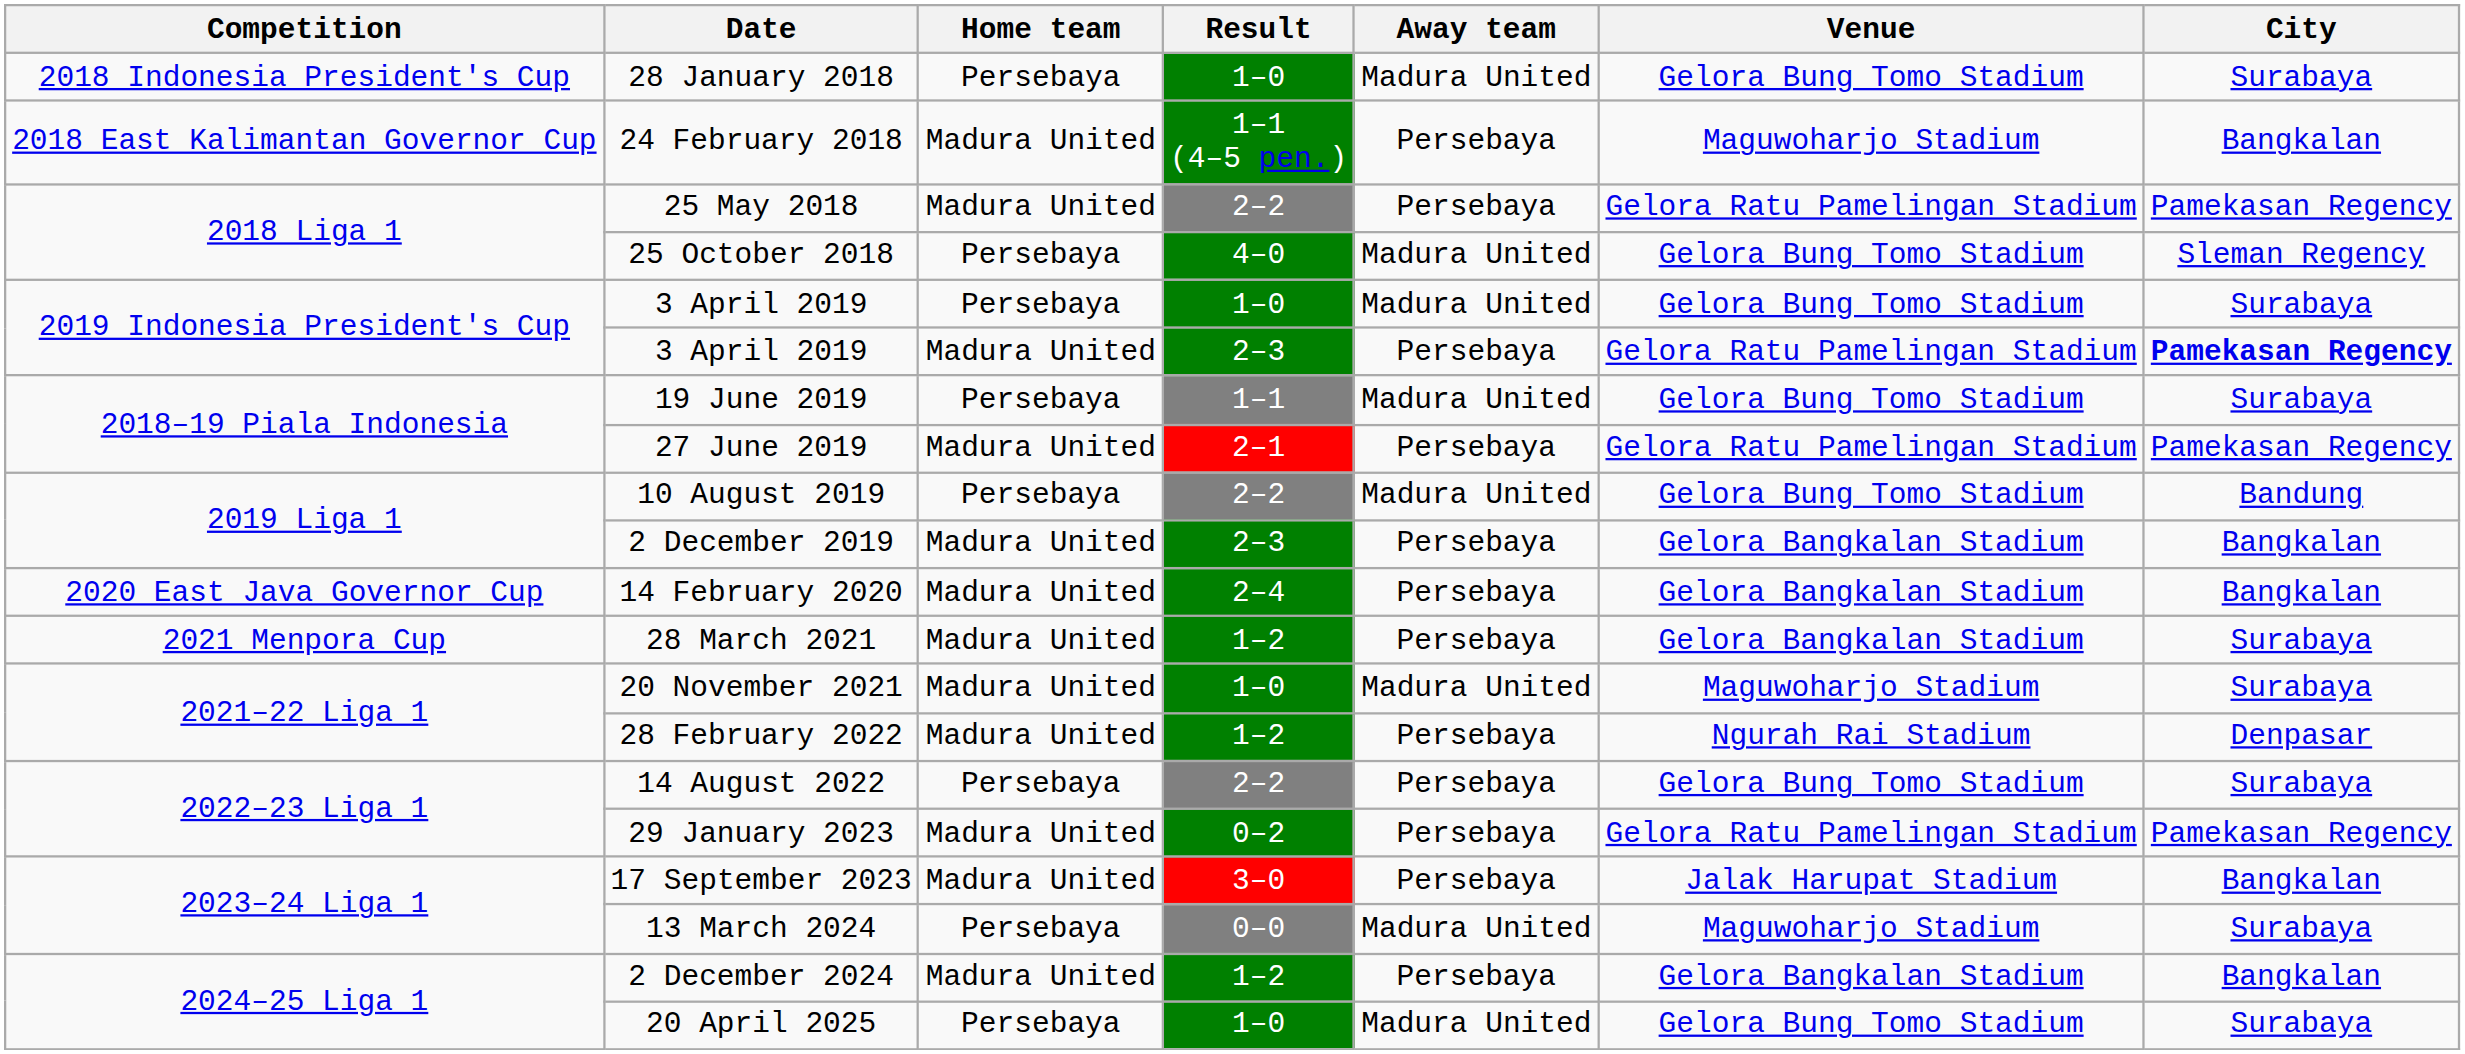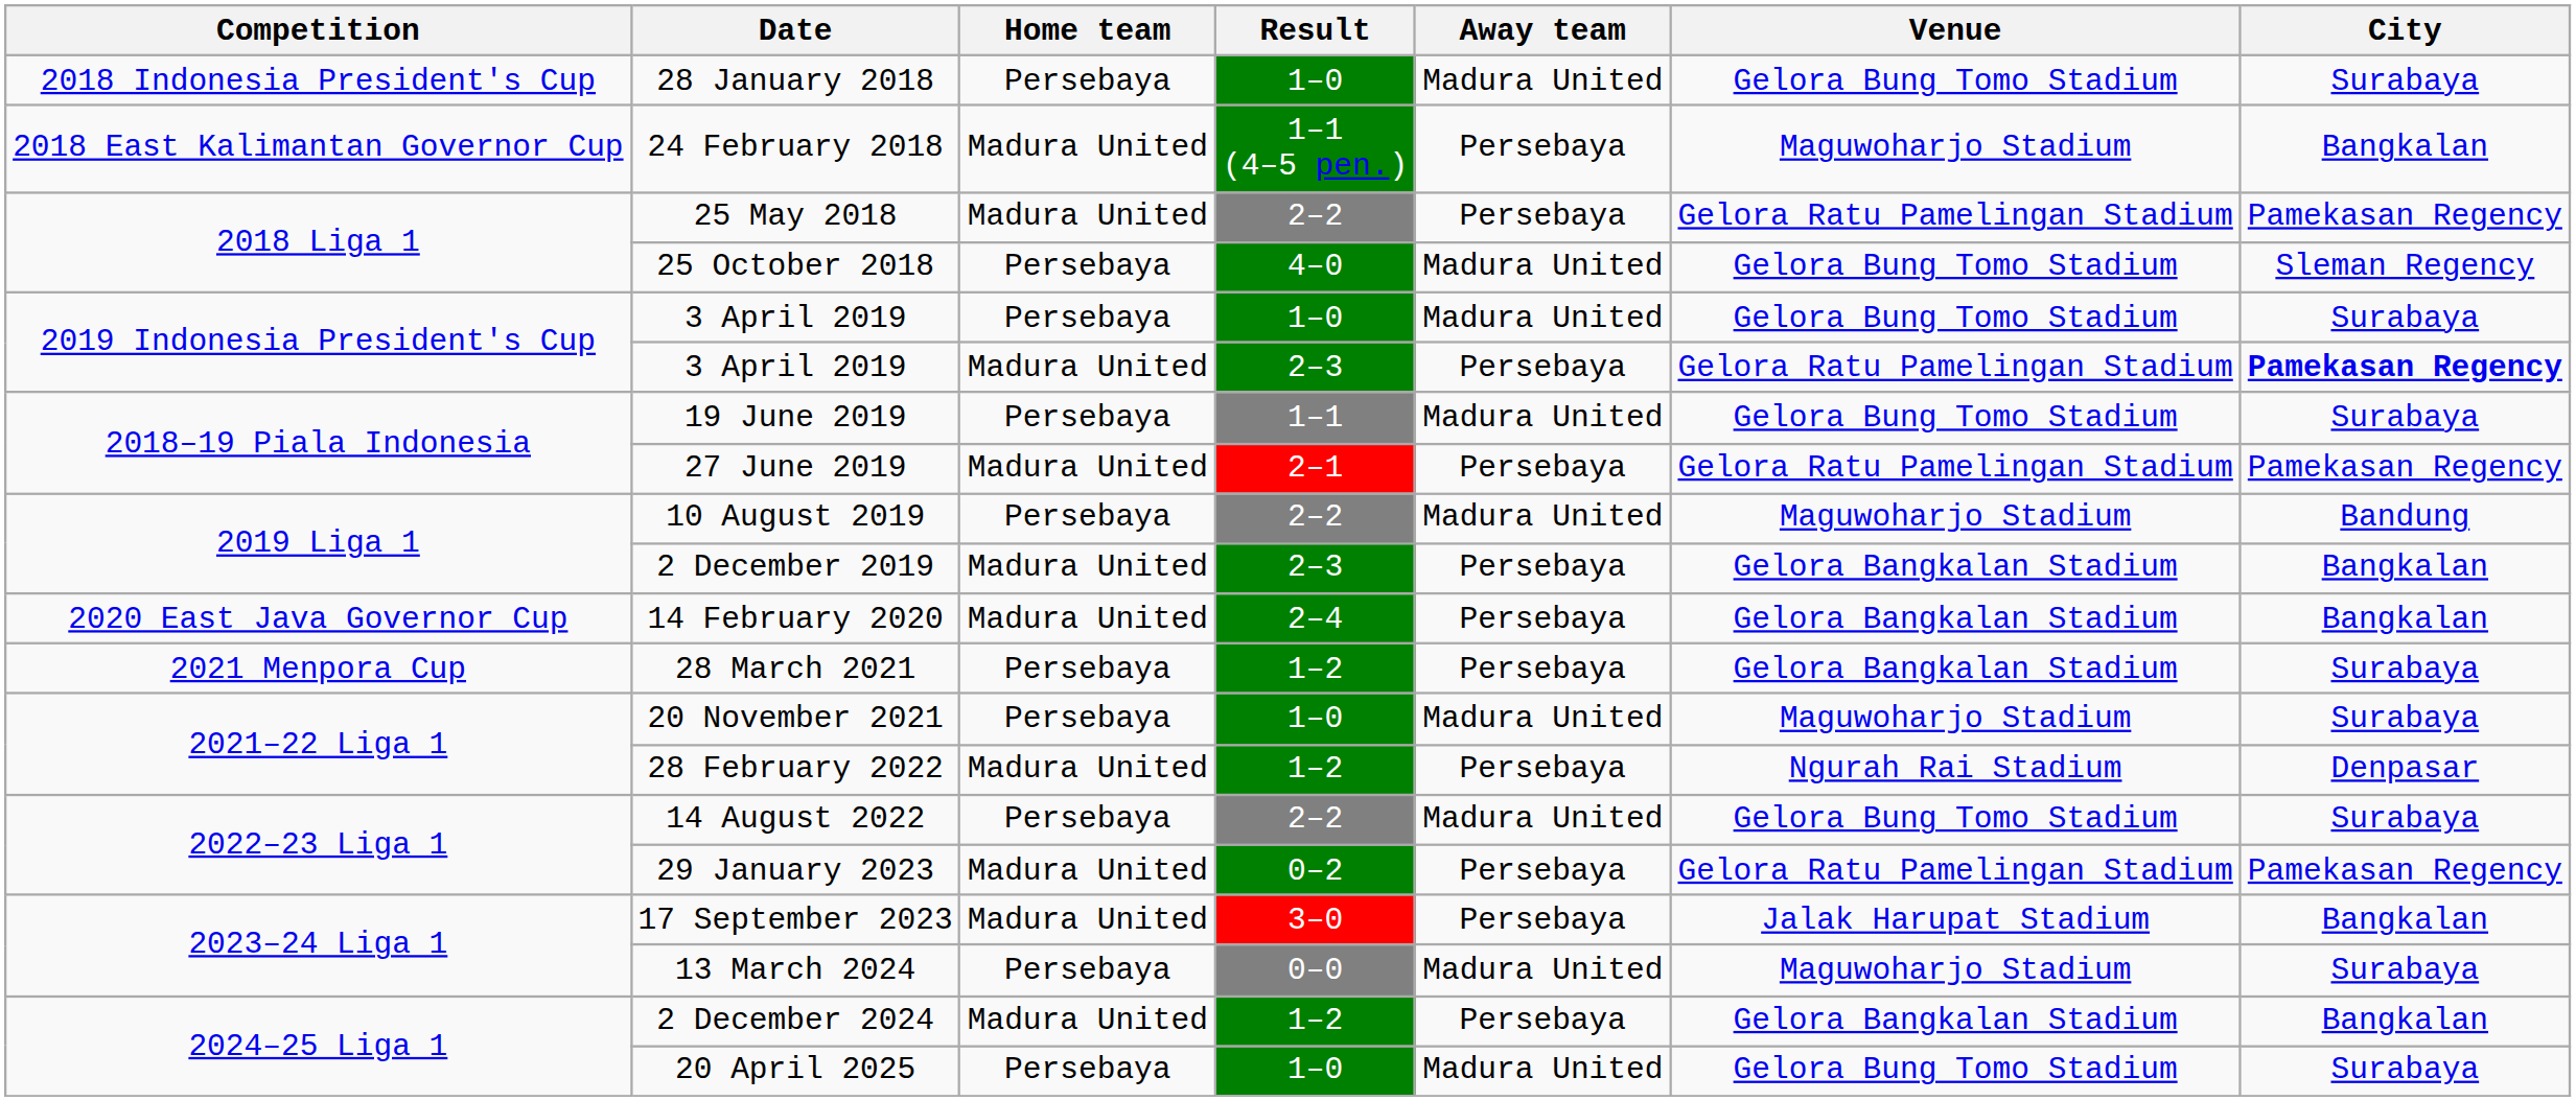 <table class="wikitable" style="text-align:  center; width=90%">
 <tr>
 <th>Competition</th>
 <th>Date</th>
 <th>Home team</th>
 <th>Result</th>
 <th>Away team</th>
 <th>Venue</th>
 <th>City</th>
 </tr>
 <tr>
 <td><a href='#'>2018 Indonesia President's Cup</a></td>
 <td>28 January 2018</td>
 <td>Persebaya</td>
 <td style="text-align:center; color:white; background:green;">1–0</td>
 <td>Madura United</td>
 <td><a href='#'>Gelora Bung Tomo Stadium</a></td>
 <td><a href='#'>Surabaya</a></td>
 </tr>
 <tr>
 <td><a href='#'>2018 East Kalimantan Governor Cup</a></td>
 <td>24 February 2018</td>
 <td>Madura United</td>
 <td style="text-align:center; color:white; background:green;">1–1<br>(4–5 <a href='#'>pen.</a>)</td>
 <td>Persebaya</td>
 <td><a href='#'>Maguwoharjo Stadium</a></td>
 <td><a href='#'>Bangkalan</a></td>
 </tr>
 <tr>
 <td rowspan="2"><a href='#'>2018 Liga 1</a></td>
 <td>25 May 2018</td>
 <td>Madura United</td>
 <td style="text-align:center; color:white; background:#808080;">2–2</td>
 <td>Persebaya</td>
 <td><a href='#'>Gelora Ratu Pamelingan Stadium</a></td>
 <td><a href='#'>Pamekasan Regency</a></td>
 </tr>
 <tr>
 <td>25 October 2018</td>
 <td>Persebaya</td>
 <td style="text-align:center; color:white; background:green;">4–0</td>
 <td>Madura United</td>
 <td><a href='#'>Gelora Bung Tomo Stadium</a></td>
 <td><a href='#'>Sleman Regency</a></td>
 </tr>
 <tr>
 <td rowspan="2"><a href='#'>2019 Indonesia President's Cup</a></td>
 <td>3 April 2019</td>
 <td>Persebaya</td>
 <td style="text-align:center; color:white; background:green;">1–0</td>
 <td>Madura United</td>
 <td><a href='#'>Gelora Bung Tomo Stadium</a></td>
 <td><a href='#'>Surabaya</a></td>
 </tr>
 <tr>
 <td>3 April 2019</td>
 <td>Madura United</td>
 <td style="text-align:center; color:white; background:green;">2–3</td>
 <td>Persebaya</td>
 <td><a href='#'>Gelora Ratu Pamelingan Stadium</a></td>
 <td><strong><a href='#'>Pamekasan Regency</a></strong></td>
 </tr>
 <tr>
 <td rowspan="2"><a href='#'>2018–19 Piala Indonesia</a></td>
 <td>19 June 2019</td>
 <td>Persebaya</td>
 <td style="text-align:center; color:white; background:#808080;">1–1</td>
 <td>Madura United</td>
 <td><a href='#'>Gelora Bung Tomo Stadium</a></td>
 <td><a href='#'>Surabaya</a></td>
 </tr>
 <tr>
 <td>27 June 2019</td>
 <td>Madura United</td>
 <td style="text-align:center; color:white; background:red;">2–1</td>
 <td>Persebaya</td>
 <td><a href='#'>Gelora Ratu Pamelingan Stadium</a></td>
 <td><a href='#'>Pamekasan Regency</a></td>
 </tr>
 <tr>
 <td rowspan="2"><a href='#'>2019 Liga 1</a></td>
 <td>10 August 2019</td>
 <td>Persebaya</td>
 <td style="text-align:center; color:white; background:#808080;">2–2</td>
 <td>Madura United</td>
-<td><a href='#'>Gelora Bung Tomo Stadium</a></td>
+<td><a href='#'>Maguwoharjo Stadium</a></td>
 <td><a href='#'>Bandung</a></td>
 </tr>
 <tr>
 <td>2 December 2019</td>
 <td>Madura United</td>
 <td style="text-align:center; color:white; background:green;">2–3</td>
 <td>Persebaya</td>
 <td><a href='#'>Gelora Bangkalan Stadium</a></td>
 <td><a href='#'>Bangkalan</a></td>
 </tr>
 <tr>
 <td><a href='#'>2020 East Java Governor Cup</a></td>
 <td>14 February 2020</td>
 <td>Madura United</td>
 <td style="text-align:center; color:white; background:green;">2–4</td>
 <td>Persebaya</td>
 <td><a href='#'>Gelora Bangkalan Stadium</a></td>
 <td><a href='#'>Bangkalan</a></td>
 </tr>
 <tr>
 <td><a href='#'>2021 Menpora Cup</a></td>
 <td>28 March 2021</td>
-<td>Madura United</td>
+<td>Persebaya</td>
 <td style="text-align:center; color:white; background:green;">1–2</td>
 <td>Persebaya</td>
 <td><a href='#'>Gelora Bangkalan Stadium</a></td>
 <td><a href='#'>Surabaya</a></td>
 </tr>
 <tr>
 <td rowspan="2"><a href='#'>2021–22 Liga 1</a></td>
 <td>20 November 2021</td>
-<td>Madura United</td>
+<td>Persebaya</td>
 <td style="text-align:center; color:white; background:green;">1–0</td>
 <td>Madura United</td>
 <td><a href='#'>Maguwoharjo Stadium</a></td>
 <td><a href='#'>Surabaya</a></td>
 </tr>
 <tr>
 <td>28 February 2022</td>
 <td>Madura United</td>
 <td style="text-align:center; color:white; background:green;">1–2</td>
 <td>Persebaya</td>
 <td><a href='#'>Ngurah Rai Stadium</a></td>
 <td><a href='#'>Denpasar</a></td>
 </tr>
 <tr>
 <td rowspan="2"><a href='#'>2022–23 Liga 1</a></td>
 <td>14 August 2022</td>
 <td>Persebaya</td>
 <td style="text-align:center; color:white; background:#808080;">2–2</td>
-<td>Persebaya</td>
+<td>Madura United</td>
 <td><a href='#'>Gelora Bung Tomo Stadium</a></td>
 <td><a href='#'>Surabaya</a></td>
 </tr>
 <tr>
 <td>29 January 2023</td>
 <td>Madura United</td>
 <td style="text-align:center; color:white; background:green;">0–2</td>
 <td>Persebaya</td>
 <td><a href='#'>Gelora Ratu Pamelingan Stadium</a></td>
 <td><a href='#'>Pamekasan Regency</a></td>
 </tr>
 <tr>
 <td rowspan="2"><a href='#'>2023–24 Liga 1</a></td>
 <td>17 September 2023</td>
 <td>Madura United</td>
 <td style="text-align:center; color:white; background:red;">3–0</td>
 <td>Persebaya</td>
 <td><a href='#'>Jalak Harupat Stadium</a></td>
 <td><a href='#'>Bangkalan</a></td>
 </tr>
 <tr>
 <td>13 March 2024</td>
 <td>Persebaya</td>
 <td style="text-align:center; color:white; background:#808080;">0–0</td>
 <td>Madura United</td>
 <td><a href='#'>Maguwoharjo Stadium</a></td>
 <td><a href='#'>Surabaya</a></td>
 </tr>
 <tr>
 <td rowspan="2"><a href='#'>2024–25 Liga 1</a></td>
 <td>2 December 2024</td>
 <td>Madura United</td>
 <td style="text-align:center; color:white; background:green;">1–2</td>
 <td>Persebaya</td>
 <td><a href='#'>Gelora Bangkalan Stadium</a></td>
 <td><a href='#'>Bangkalan</a></td>
 </tr>
 <tr>
 <td>20 April 2025</td>
 <td>Persebaya</td>
 <td style="text-align:center; color:white; background:green;">1–0</td>
 <td>Madura United</td>
 <td><a href='#'>Gelora Bung Tomo Stadium</a></td>
 <td><a href='#'>Surabaya</a></td>
 </tr>
 </table>
